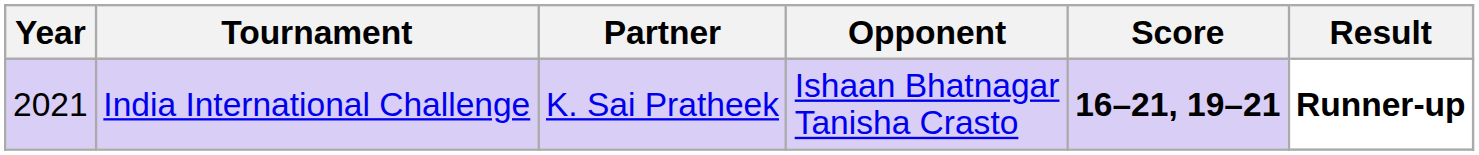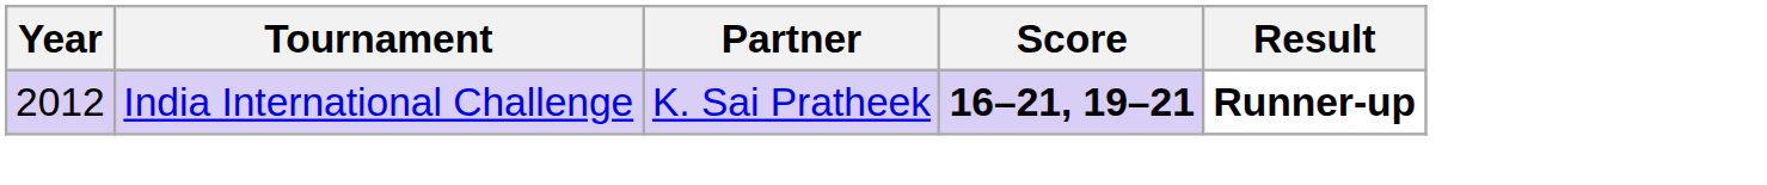 <table class="sortable wikitable" style="font-size: 90%;">
 <tr>
 <th>Year</th>
 <th>Tournament</th>
 <th>Partner</th>
-<th>Opponent</th>
 <th>Score</th>
 <th>Result</th>
 </tr>
 <tr style="background:#D8CEF6">
-<td align="center">2021</td>
+<td align="center">2012</td>
 <td align="left"><a href='#'>India International Challenge</a></td>
 <td align="left"> <a href='#'>K. Sai Pratheek</a></td>
-<td align="left"> <a href='#'>Ishaan Bhatnagar</a><br> <a href='#'>Tanisha Crasto</a></td>
 <td align="left"><strong>16–21, 19–21</strong></td>
 <td style="text-align:left; background:white"> <strong>Runner-up</strong></td>
 </tr>
 </table>
